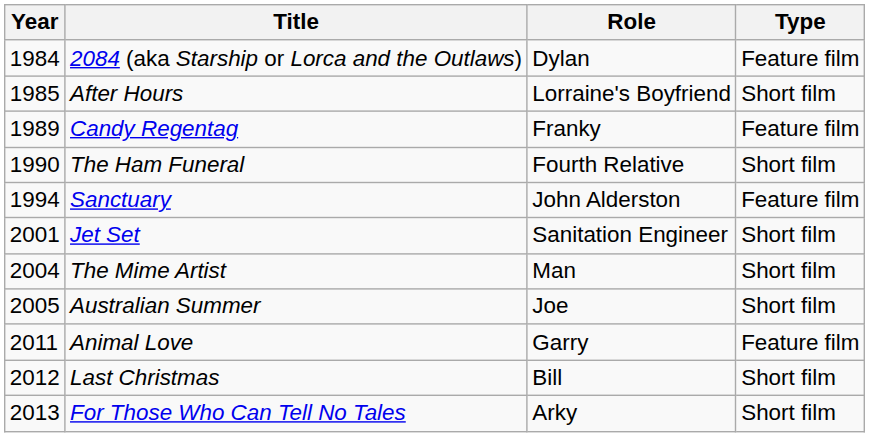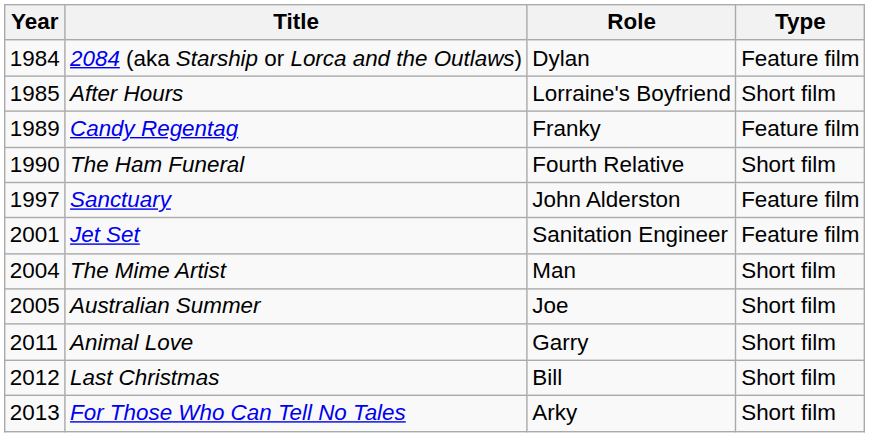 <table class=wikitable>
 <tr>
 <th>Year</th>
 <th>Title</th>
 <th>Role</th>
 <th>Type</th>
 </tr>
 <tr>
 <td>1984</td>
 <td><em><a href='#'>2084</a></em> (aka <em>Starship</em> or <em>Lorca and the Outlaws</em>)</td>
 <td>Dylan</td>
 <td>Feature film</td>
 </tr>
 <tr>
 <td>1985</td>
 <td><em>After Hours</em></td>
 <td>Lorraine's Boyfriend</td>
 <td>Short film</td>
 </tr>
 <tr>
 <td>1989</td>
 <td><em><a href='#'>Candy Regentag</a></em></td>
 <td>Franky</td>
 <td>Feature film</td>
 </tr>
 <tr>
 <td>1990</td>
 <td><em>The Ham Funeral</em></td>
 <td>Fourth Relative</td>
 <td>Short film</td>
 </tr>
 <tr>
-<td>1994</td>
+<td>1997</td>
 <td><em><a href='#'>Sanctuary</a></em></td>
 <td>John Alderston</td>
 <td>Feature film</td>
 </tr>
 <tr>
 <td>2001</td>
 <td><em><a href='#'>Jet Set</a></em></td>
 <td>Sanitation Engineer</td>
-<td>Short film</td>
+<td>Feature film</td>
 </tr>
 <tr>
 <td>2004</td>
 <td><em>The Mime Artist</em></td>
 <td>Man</td>
 <td>Short film</td>
 </tr>
 <tr>
 <td>2005</td>
 <td><em>Australian Summer</em></td>
 <td>Joe</td>
 <td>Short film</td>
 </tr>
 <tr>
 <td>2011</td>
 <td><em>Animal Love</em></td>
 <td>Garry</td>
-<td>Feature film</td>
+<td>Short film</td>
 </tr>
 <tr>
 <td>2012</td>
 <td><em>Last Christmas</em></td>
 <td>Bill</td>
 <td>Short film</td>
 </tr>
 <tr>
 <td>2013</td>
 <td><em><a href='#'>For Those Who Can Tell No Tales</a></em></td>
 <td>Arky</td>
 <td>Short film</td>
 </tr>
 </table>
